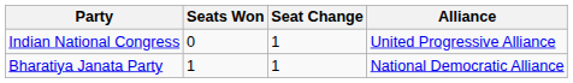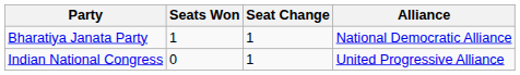 <table class="wikitable">
 <tr>
 <th>Party</th>
 <th>Seats Won</th>
 <th>Seat Change</th>
 <th>Alliance</th>
 </tr>
 <tr>
+<td><a href='#'>Bharatiya Janata Party</a></td>
+<td>1</td>
+<td>1</td>
+<td><a href='#'>National Democratic Alliance</a></td>
+</tr>
+<tr>
 <td><a href='#'>Indian National Congress</a></td>
 <td>0</td>
 <td>1</td>
 <td><a href='#'>United Progressive Alliance</a></td>
 </tr>
-<tr>
-<td><a href='#'>Bharatiya Janata Party</a></td>
-<td>1</td>
-<td>1</td>
-<td><a href='#'>National Democratic Alliance</a></td>
-</tr>
 </table>
